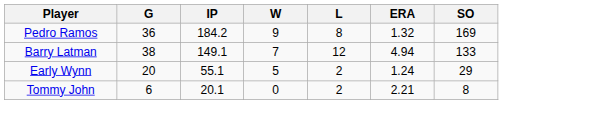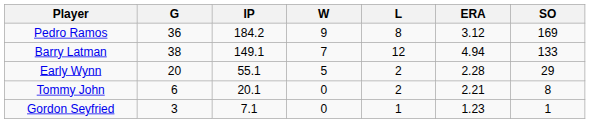 <table class="wikitable sortable">
 <tr>
 <th bgcolor="#DDDDFF" width="16%">Player</th>
 <th bgcolor="#DDDDFF" width="9%">G</th>
 <th bgcolor="#DDDDFF" width="9%">IP</th>
 <th bgcolor="#DDDDFF" width="9%">W</th>
 <th bgcolor="#DDDDFF" width="9%">L</th>
 <th bgcolor="#DDDDFF" width="9%">ERA</th>
 <th bgcolor="#DDDDFF" width="9%">SO</th>
 </tr>
 <tr align="center">
 <td><a href='#'>Pedro Ramos</a></td>
 <td>36</td>
 <td>184.2</td>
 <td>9</td>
 <td>8</td>
-<td>1.32</td>
+<td>3.12</td>
 <td>169</td>
 </tr>
 <tr align=center>
 <td><a href='#'>Barry Latman</a></td>
 <td>38</td>
 <td>149.1</td>
 <td>7</td>
 <td>12</td>
 <td>4.94</td>
 <td>133</td>
 </tr>
 <tr align=center>
 <td><a href='#'>Early Wynn</a></td>
 <td>20</td>
 <td>55.1</td>
 <td>5</td>
 <td>2</td>
-<td>1.24</td>
+<td>2.28</td>
 <td>29</td>
 </tr>
 <tr align=center>
 <td><a href='#'>Tommy John</a></td>
 <td>6</td>
 <td>20.1</td>
 <td>0</td>
 <td>2</td>
 <td>2.21</td>
 <td>8</td>
 </tr>
+<tr align=center>
+<td><a href='#'>Gordon Seyfried</a></td>
+<td>3</td>
+<td>7.1</td>
+<td>0</td>
+<td>1</td>
+<td>1.23</td>
+<td>1</td>
+</tr>
 </table>
